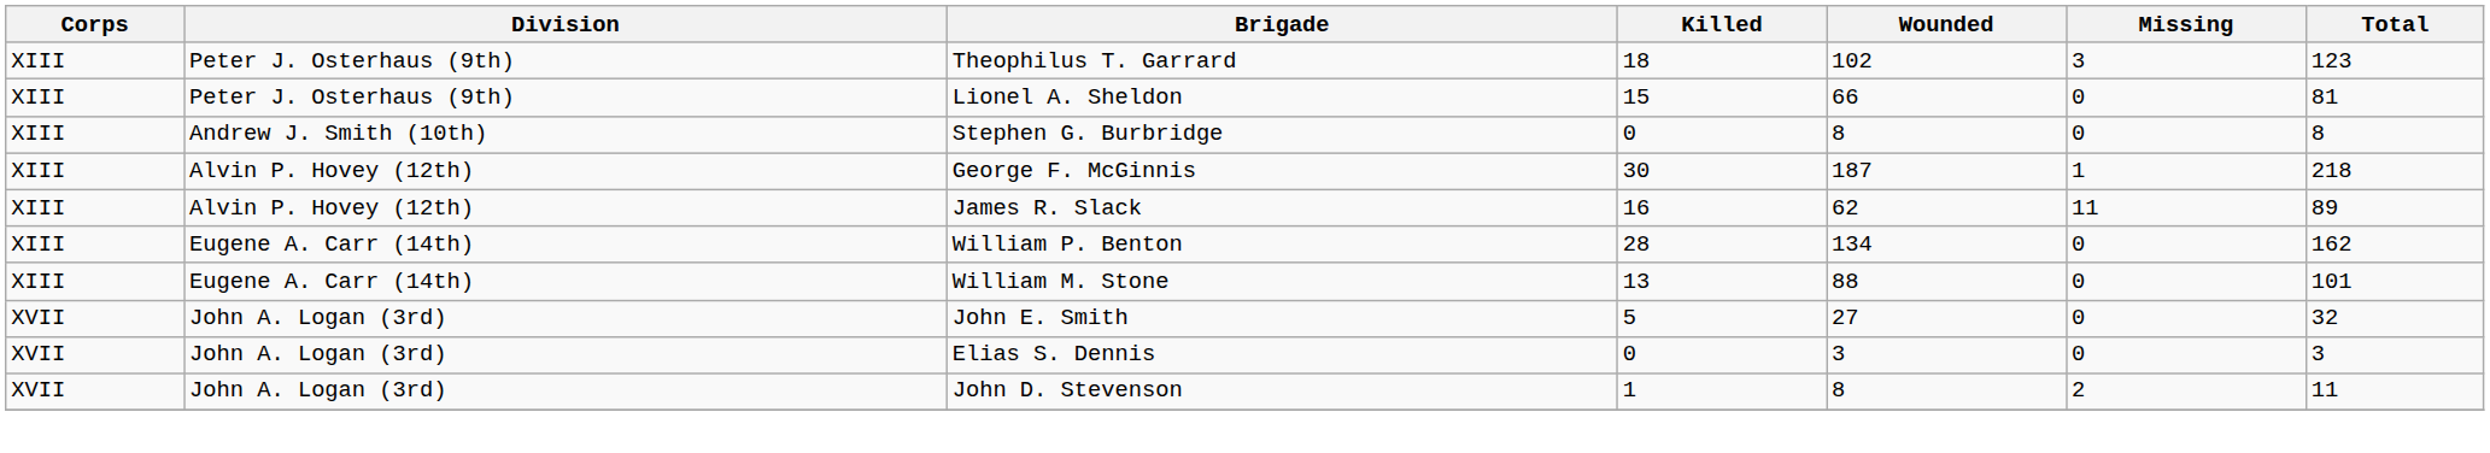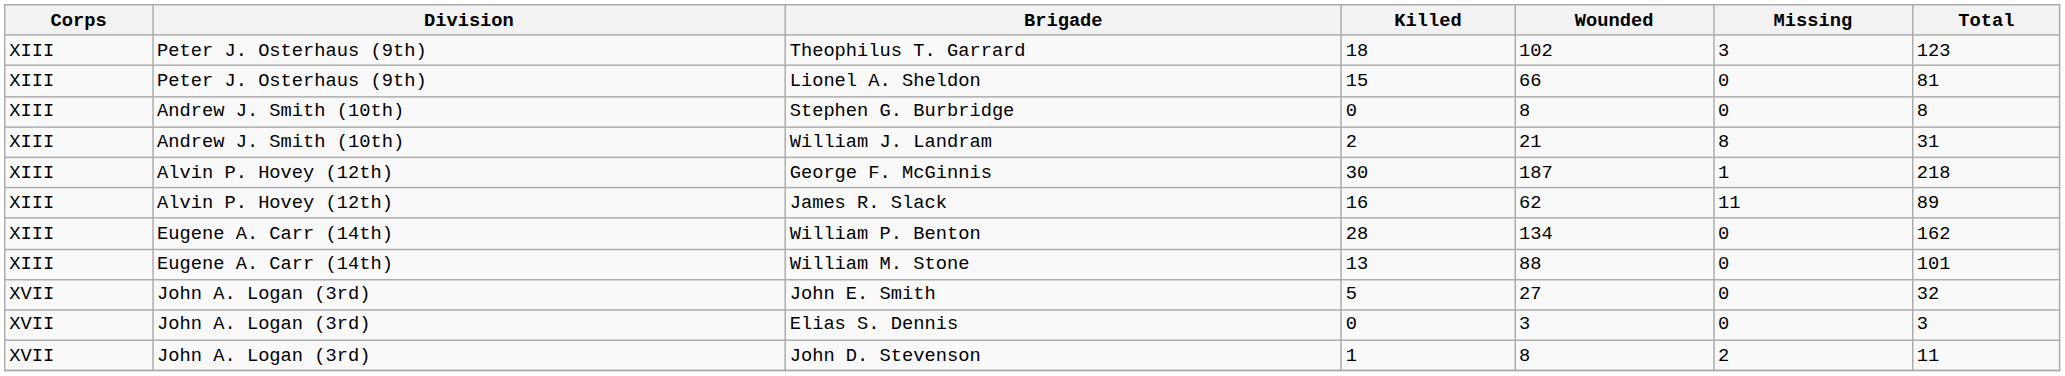 <table class="wikitable" style="text-align:left; width:72%;">
 <tr>
 <th>Corps</th>
 <th>Division</th>
 <th>Brigade</th>
 <th>Killed</th>
 <th>Wounded</th>
 <th>Missing</th>
 <th>Total</th>
 </tr>
 <tr>
 <td rowspan=1>XIII</td>
 <td>Peter J. Osterhaus (9th)</td>
 <td>Theophilus T. Garrard</td>
 <td>18</td>
 <td>102</td>
 <td>3</td>
 <td>123</td>
 </tr>
 <tr>
 <td rowspan=1>XIII</td>
 <td>Peter J. Osterhaus (9th)</td>
 <td>Lionel A. Sheldon</td>
 <td>15</td>
 <td>66</td>
 <td>0</td>
 <td>81</td>
 </tr>
 <tr>
 <td rowspan=1>XIII</td>
 <td>Andrew J. Smith (10th)</td>
 <td>Stephen G. Burbridge</td>
 <td>0</td>
 <td>8</td>
 <td>0</td>
 <td>8</td>
+</tr>
+<tr>
+<td rowspan=1>XIII</td>
+<td>Andrew J. Smith (10th)</td>
+<td>William J. Landram</td>
+<td>2</td>
+<td>21</td>
+<td>8</td>
+<td>31</td>
 </tr>
 <tr>
 <td rowspan=1>XIII</td>
 <td>Alvin P. Hovey (12th)</td>
 <td>George F. McGinnis</td>
 <td>30</td>
 <td>187</td>
 <td>1</td>
 <td>218</td>
 </tr>
 <tr>
 <td rowspan=1>XIII</td>
 <td>Alvin P. Hovey (12th)</td>
 <td>James R. Slack</td>
 <td>16</td>
 <td>62</td>
 <td>11</td>
 <td>89</td>
 </tr>
 <tr>
 <td rowspan=1>XIII</td>
 <td>Eugene A. Carr (14th)</td>
 <td>William P. Benton</td>
 <td>28</td>
 <td>134</td>
 <td>0</td>
 <td>162</td>
 </tr>
 <tr>
 <td rowspan=1>XIII</td>
 <td>Eugene A. Carr (14th)</td>
 <td>William M. Stone</td>
 <td>13</td>
 <td>88</td>
 <td>0</td>
 <td>101</td>
 </tr>
 <tr>
 <td rowspan=1>XVII</td>
 <td>John A. Logan (3rd)</td>
 <td>John E. Smith</td>
 <td>5</td>
 <td>27</td>
 <td>0</td>
 <td>32</td>
 </tr>
 <tr>
 <td rowspan=1>XVII</td>
 <td>John A. Logan (3rd)</td>
 <td>Elias S. Dennis</td>
 <td>0</td>
 <td>3</td>
 <td>0</td>
 <td>3</td>
 </tr>
 <tr>
 <td rowspan=1>XVII</td>
 <td>John A. Logan (3rd)</td>
 <td>John D. Stevenson</td>
 <td>1</td>
 <td>8</td>
 <td>2</td>
 <td>11</td>
 </tr>
 <tr>
 </tr>
 </table>
